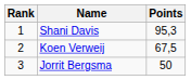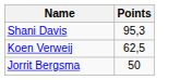 <table class="wikitable" border="1">
 <tr>
-<th width=30>Rank</th>
 <th width=150>Name</th>
 <th width=25>Points</th>
 </tr>
 <tr>
-<td align=center>1</td>
 <td> <a href='#'>Shani Davis</a></td>
 <td align=center>95,3</td>
 </tr>
 <tr>
-<td align=center>2</td>
 <td> <a href='#'>Koen Verweij</a></td>
-<td align=center>67,5</td>
+<td align=center>62,5</td>
 </tr>
 <tr>
-<td align=center>3</td>
 <td> <a href='#'>Jorrit Bergsma</a></td>
 <td align=center>50</td>
 </tr>
 </table>
